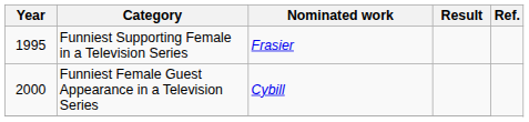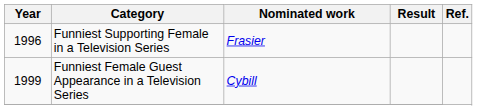 <table class=wikitable>
 <tr>
 <th scope="col" style="width:5em;">Year</th>
 <th scope="col" style="width:26em;">Category</th>
 <th scope="col" style="width:25em;">Nominated work</th>
 <th scope="col" style="width:5em;">Result</th>
 <th>Ref.</th>
 </tr>
 <tr>
-<td style="text-align:center;">1995</td>
+<td style="text-align:center;">1996</td>
 <td>Funniest Supporting Female in a Television Series</td>
 <td><em><a href='#'>Frasier</a></em></td>
 <td></td>
 <td></td>
 </tr>
 <tr>
-<td style="text-align:center;">2000</td>
+<td style="text-align:center;">1999</td>
 <td>Funniest Female Guest Appearance in a Television Series</td>
 <td><em><a href='#'>Cybill</a></em></td>
 <td></td>
 </tr>
 <tr>
 </tr>
 </table>
